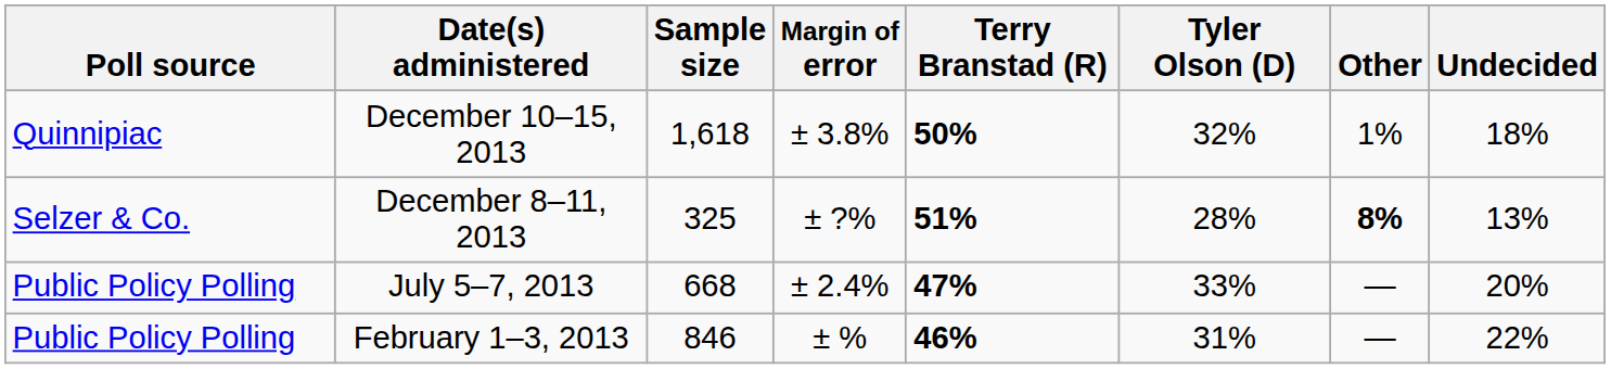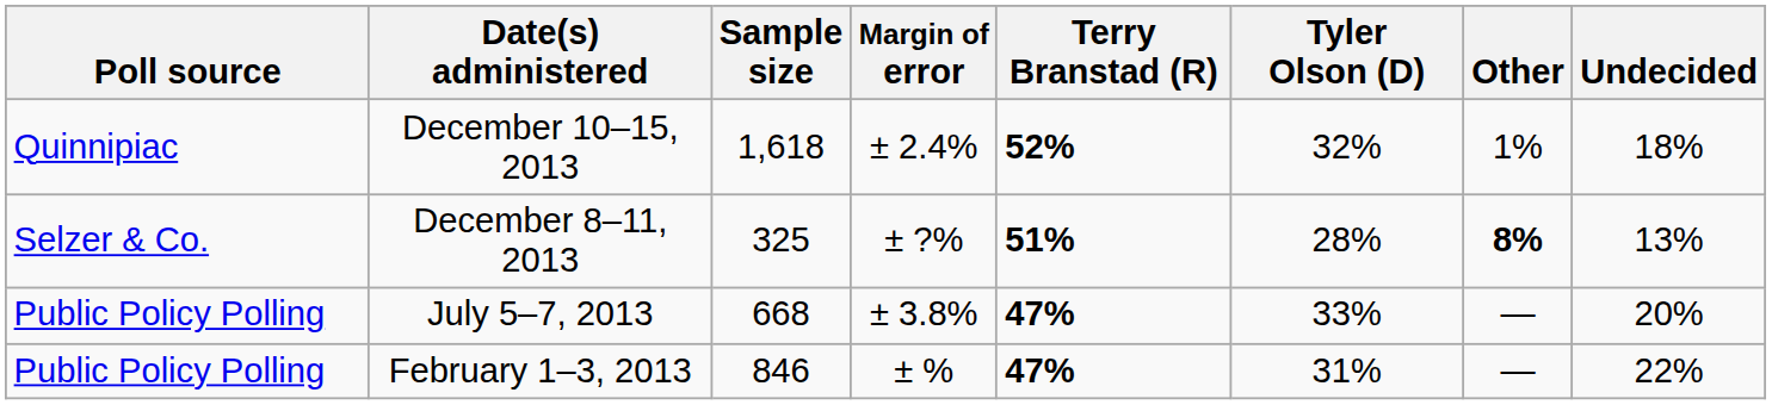 <table class="wikitable">
 <tr valign= bottom>
 <th style="width:160px;">Poll source</th>
 <th style="width:150px;">Date(s)<br>administered</th>
 <th class=small>Sample<br>size</th>
 <th class=small><small>Margin of</small><br>error</th>
 <th style="width:100px;">Terry<br>Branstad (R)</th>
 <th style="width:100px;">Tyler<br>Olson (D)</th>
 <th style="width:40px;">Other</th>
 <th style="width:40px;">Undecided</th>
 </tr>
 <tr>
 <td><a href='#'>Quinnipiac</a></td>
 <td align=center>December 10–15, 2013</td>
 <td align=center>1,618</td>
-<td align=center>± 3.8%</td>
-<td><strong>50%</strong></td>
+<td align=center>± 2.4%</td>
+<td><strong>52%</strong></td>
 <td align=center>32%</td>
 <td align=center>1%</td>
 <td align=center>18%</td>
 </tr>
 <tr>
 <td><a href='#'>Selzer & Co.</a></td>
 <td align=center>December 8–11, 2013</td>
 <td align=center>325</td>
 <td align=center>± ?%</td>
 <td><strong>51%</strong></td>
 <td align=center>28%</td>
 <td align=center><strong>8%</strong></td>
 <td align=center>13%</td>
 </tr>
 <tr>
 <td><a href='#'>Public Policy Polling</a></td>
 <td align=center>July 5–7, 2013</td>
 <td align=center>668</td>
-<td align=center>± 2.4%</td>
+<td align=center>± 3.8%</td>
 <td><strong>47%</strong></td>
 <td align=center>33%</td>
 <td align=center>—</td>
 <td align=center>20%</td>
 </tr>
 <tr>
 <td><a href='#'>Public Policy Polling</a></td>
 <td align=center>February 1–3, 2013</td>
 <td align=center>846</td>
 <td align=center>± %</td>
-<td><strong>46%</strong></td>
+<td><strong>47%</strong></td>
 <td align=center>31%</td>
 <td align=center>—</td>
 <td align=center>22%</td>
 </tr>
 </table>
